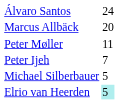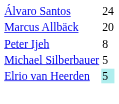 <table>
 <tr>
 <td><a href='#'>Álvaro Santos</a></td>
 <td>24</td>
 </tr>
 <tr>
 <td><a href='#'>Marcus Allbäck</a></td>
 <td>20</td>
 </tr>
 <tr>
-<td><a href='#'>Peter Møller</a></td>
-<td>11</td>
-</tr>
-<tr>
 <td><a href='#'>Peter Ijeh</a></td>
-<td>7</td>
+<td>8</td>
 </tr>
 <tr>
 <td><a href='#'>Michael Silberbauer</a></td>
 <td>5</td>
 </tr>
 <tr>
 <td><a href='#'>Elrio van Heerden</a></td>
 <td style="background: paleturquoise;">5</td>
 </tr>
 </table>
